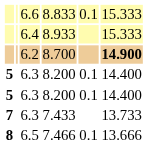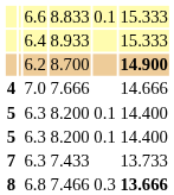 <table>
 <tr style="background:#fffcaf;">
 <th scope=row style="text-align:center"></th>
 <td align=left></td>
 <td>6.6</td>
 <td>8.833</td>
 <td>0.1</td>
 <td>15.333</td>
 </tr>
 <tr style="background:#fffcaf;">
 <th scope=row style="text-align:center"></th>
 <td align=left></td>
 <td>6.4</td>
 <td>8.933</td>
 <td></td>
 <td>15.333</td>
 </tr>
 <tr style="background:#ec9;">
 <th scope=row style="text-align:center"></th>
 <td align=left></td>
 <td>6.2</td>
 <td>8.700</td>
 <td></td>
 <td><strong>14.900</strong></td>
+</tr>
+<tr>
+<th scope=row style="text-align:center">4</th>
+<td align=left></td>
+<td>7.0</td>
+<td>7.666</td>
+<td></td>
+<td>14.666</td>
 </tr>
 <tr>
 <th scope=row style="text-align:center">5</th>
 <td align=left></td>
 <td>6.3</td>
 <td>8.200</td>
 <td>0.1</td>
 <td>14.400</td>
 </tr>
 <tr>
 <th scope=row style="text-align:center">5</th>
 <td align=left></td>
 <td>6.3</td>
 <td>8.200</td>
 <td>0.1</td>
 <td>14.400</td>
 </tr>
 <tr>
 <th scope=row style="text-align:center">7</th>
 <td align=left></td>
 <td>6.3</td>
 <td>7.433</td>
 <td></td>
 <td>13.733</td>
 </tr>
 <tr>
 <th scope=row style="text-align:center">8</th>
 <td align=left></td>
-<td>6.5</td>
+<td>6.8</td>
 <td>7.466</td>
-<td>0.1</td>
-<td>13.666</td>
+<td>0.3</td>
+<td><strong>13.666</strong></td>
 </tr>
 </table>
